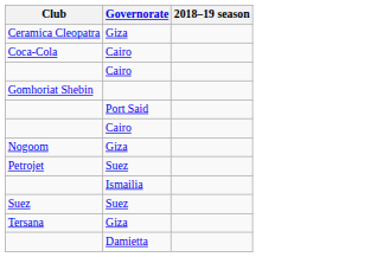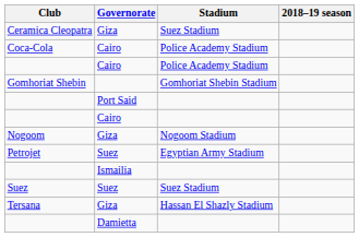 <table class="wikitable sortable" style="font-size:86%">
 <tr>
 <th>Club</th>
 <th><a href='#'>Governorate</a></th>
+<th>Stadium</th>
 <th>2018–19 season</th>
 </tr>
 <tr>
 <td><a href='#'>Ceramica Cleopatra</a></td>
 <td><a href='#'>Giza</a></td>
+<td><a href='#'>Suez Stadium</a></td>
 <td></td>
 </tr>
 <tr>
 <td><a href='#'>Coca-Cola</a></td>
 <td><a href='#'>Cairo</a></td>
+<td><a href='#'>Police Academy Stadium</a></td>
+<td></td>
+</tr>
+<tr>
+<td></td>
+<td><a href='#'>Cairo</a></td>
+<td><a href='#'>Police Academy Stadium</a></td>
+<td></td>
+</tr>
+<tr>
+<td><a href='#'>Gomhoriat Shebin</a></td>
+<td></td>
+<td><a href='#'>Gomhoriat Shebin Stadium</a></td>
+<td></td>
+</tr>
+<tr>
+<td></td>
+<td><a href='#'>Port Said</a></td>
+<td></td>
 <td></td>
 </tr>
 <tr>
 <td></td>
 <td><a href='#'>Cairo</a></td>
 <td></td>
-</tr>
-<tr>
-<td><a href='#'>Gomhoriat Shebin</a></td>
-<td></td>
-<td></td>
-</tr>
-<tr>
-<td></td>
-<td><a href='#'>Port Said</a></td>
-<td></td>
-</tr>
-<tr>
-<td></td>
-<td><a href='#'>Cairo</a></td>
 <td></td>
 </tr>
 <tr>
 <td><a href='#'>Nogoom</a></td>
 <td><a href='#'>Giza</a></td>
+<td><a href='#'>Nogoom Stadium</a></td>
 <td></td>
 </tr>
 <tr>
 <td><a href='#'>Petrojet</a></td>
 <td><a href='#'>Suez</a></td>
+<td><a href='#'>Egyptian Army Stadium</a></td>
 <td></td>
 </tr>
 <tr>
 <td></td>
 <td><a href='#'>Ismailia</a></td>
 <td></td>
+<td></td>
 </tr>
 <tr>
 <td><a href='#'>Suez</a></td>
 <td><a href='#'>Suez</a></td>
+<td><a href='#'>Suez Stadium</a></td>
 <td></td>
 </tr>
 <tr>
 <td><a href='#'>Tersana</a></td>
 <td><a href='#'>Giza</a></td>
+<td><a href='#'>Hassan El Shazly Stadium</a></td>
 <td></td>
 </tr>
 <tr>
 <td></td>
 <td><a href='#'>Damietta</a></td>
 <td></td>
+<td></td>
 </tr>
 </table>
